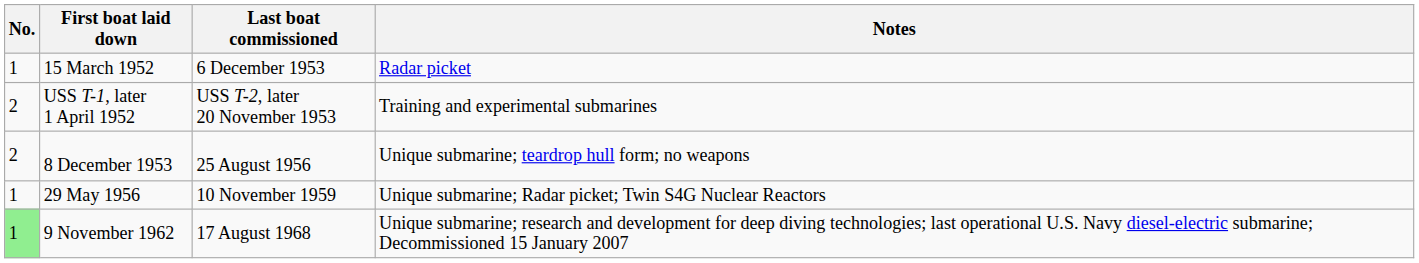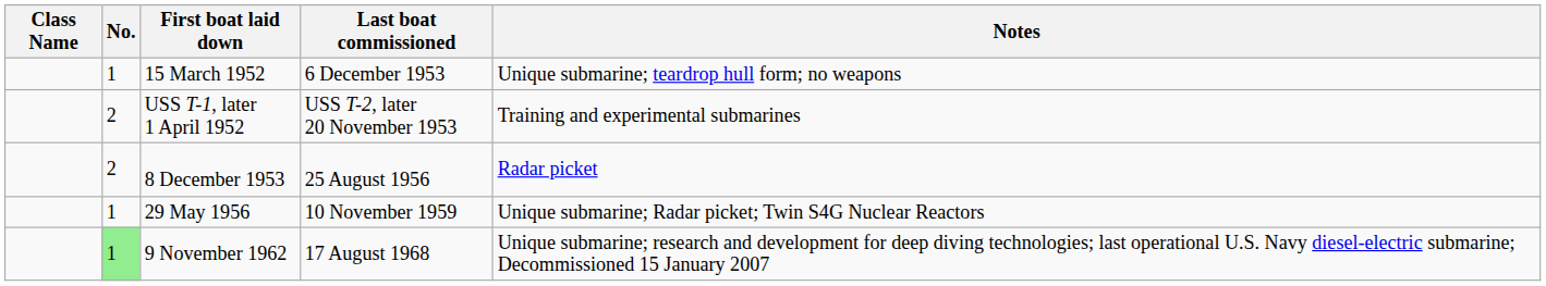 <table class="wikitable">
 <tr>
+<th>Class Name</th>
 <th>No.</th>
 <th>First boat laid down</th>
 <th>Last boat commissioned</th>
 <th>Notes</th>
 </tr>
 <tr>
+<td></td>
 <td>1</td>
 <td>15 March 1952</td>
 <td>6 December 1953</td>
-<td><a href='#'>Radar picket</a></td>
+<td>Unique submarine; <a href='#'>teardrop hull</a> form; no weapons</td>
 </tr>
 <tr>
+<td></td>
 <td>2</td>
 <td>USS <em>T-1</em>, later <br>1 April 1952</td>
 <td>USS <em>T-2</em>, later <br>20 November 1953</td>
 <td>Training and experimental submarines</td>
 </tr>
 <tr>
+<td></td>
 <td>2</td>
 <td><br>8 December 1953</td>
 <td><br>25 August 1956</td>
-<td>Unique submarine; <a href='#'>teardrop hull</a> form; no weapons</td>
+<td><a href='#'>Radar picket</a></td>
 </tr>
 <tr>
+<td></td>
 <td>1</td>
 <td>29 May 1956</td>
 <td>10 November 1959</td>
 <td>Unique submarine; Radar picket; Twin S4G Nuclear Reactors</td>
 </tr>
 <tr>
+<td></td>
 <td style="background: lightgreen;">1</td>
 <td>9 November 1962</td>
 <td>17 August 1968</td>
 <td>Unique submarine; research and development for deep diving technologies; last operational U.S. Navy <a href='#'>diesel-electric</a> submarine; Decommissioned 15 January 2007</td>
 </tr>
 </table>
